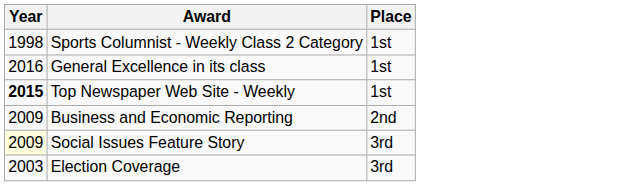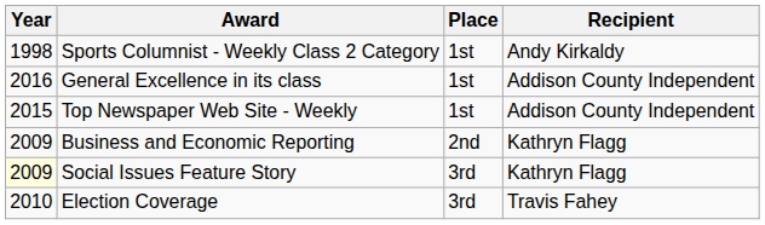 <table class="wikitable sortable">
 <tr>
 <th>Year</th>
 <th>Award</th>
 <th>Place</th>
+<th>Recipient</th>
 </tr>
 <tr>
 <td>1998</td>
 <td>Sports Columnist - Weekly Class 2 Category</td>
 <td>1st</td>
+<td>Andy Kirkaldy</td>
 </tr>
 <tr>
 <td>2016</td>
 <td>General Excellence in its class</td>
 <td>1st</td>
+<td>Addison County Independent</td>
 </tr>
 <tr>
-<td><strong>2015</strong></td>
+<td>2015</td>
 <td>Top Newspaper Web Site - Weekly</td>
 <td>1st</td>
+<td>Addison County Independent</td>
 </tr>
 <tr>
 <td>2009</td>
 <td>Business and Economic Reporting</td>
 <td>2nd</td>
+<td>Kathryn Flagg</td>
 </tr>
 <tr>
 <td style="background: lightyellow;">2009</td>
 <td>Social Issues Feature Story</td>
 <td>3rd</td>
+<td>Kathryn Flagg</td>
 </tr>
 <tr>
-<td>2003</td>
+<td>2010</td>
 <td>Election Coverage</td>
 <td>3rd</td>
+<td>Travis Fahey</td>
 </tr>
 </table>
